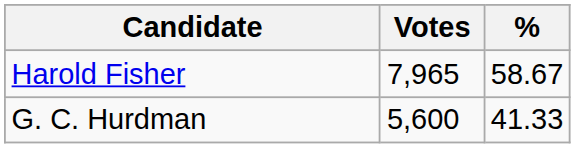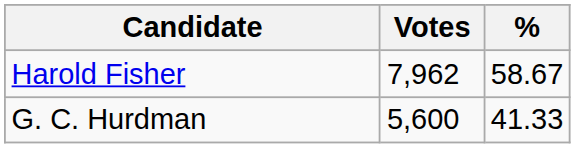 <table class="wikitable">
 <tr>
 <th style="width: 200px">Candidate</th>
 <th style="width: 50px">Votes</th>
 <th style="width: 40px">%</th>
 </tr>
 <tr>
 <td><a href='#'>Harold Fisher</a></td>
-<td>7,965</td>
+<td>7,962</td>
 <td>58.67</td>
 </tr>
 <tr>
 <td>G. C. Hurdman</td>
 <td>5,600</td>
 <td>41.33</td>
 </tr>
 </table>
